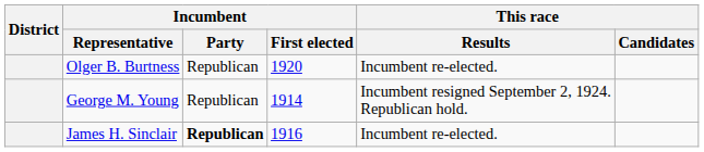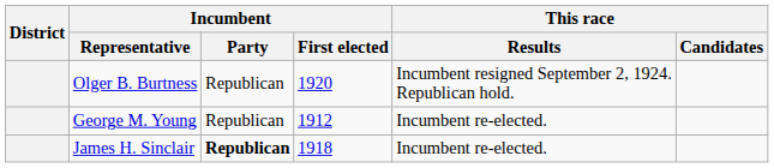 <table class=wikitable>
 <tr>
 <th rowspan=2>District</th>
 <th colspan=3>Incumbent</th>
 <th colspan=2>This race</th>
 </tr>
 <tr>
 <th>Representative</th>
 <th>Party</th>
 <th>First elected</th>
 <th>Results</th>
 <th>Candidates</th>
 </tr>
 <tr>
 <th></th>
 <td><a href='#'>Olger B. Burtness</a></td>
 <td>Republican</td>
 <td><a href='#'>1920</a></td>
-<td>Incumbent re-elected.</td>
+<td>Incumbent resigned September 2, 1924.<br>Republican hold.</td>
 <td nowrap></td>
 </tr>
 <tr>
 <th></th>
 <td><a href='#'>George M. Young</a></td>
 <td>Republican</td>
-<td><a href='#'>1914</a></td>
-<td>Incumbent resigned September 2, 1924.<br>Republican hold.</td>
+<td><a href='#'>1912</a></td>
+<td>Incumbent re-elected.</td>
 <td nowrap></td>
 </tr>
 <tr>
 <th></th>
 <td><a href='#'>James H. Sinclair</a></td>
 <td><strong>Republican</strong></td>
-<td><a href='#'>1916</a></td>
+<td><a href='#'>1918</a></td>
 <td>Incumbent re-elected.</td>
 <td nowrap></td>
 </tr>
 </table>
